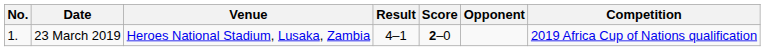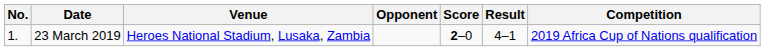 <table class="wikitable" style="font-size:100%;">
 <tr>
 <th>No.</th>
 <th>Date</th>
 <th>Venue</th>
+<th>Opponent</th>
+<th>Score</th>
 <th>Result</th>
-<th>Score</th>
-<th>Opponent</th>
 <th>Competition</th>
 </tr>
 <tr>
 <td>1.</td>
 <td>23 March 2019</td>
 <td><a href='#'>Heroes National Stadium</a>, <a href='#'>Lusaka</a>, <a href='#'>Zambia</a></td>
+<td></td>
+<td align=center><strong>2</strong>–0</td>
 <td align=center>4–1</td>
-<td align=center><strong>2</strong>–0</td>
-<td></td>
 <td><a href='#'>2019 Africa Cup of Nations qualification</a></td>
 </tr>
 </table>
